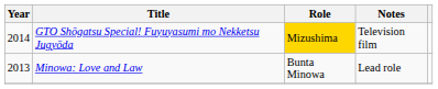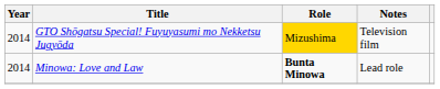 <table class="wikitable">
 <tr>
 <th>Year</th>
 <th>Title</th>
 <th>Role</th>
 <th>Notes</th>
 <th></th>
 </tr>
 <tr>
 <td>2014</td>
 <td><em><a href='#'>GTO Shōgatsu Special! Fuyuyasumi mo Nekketsu Jugyōda</a></em></td>
 <td style="background: gold;">Mizushima</td>
 <td>Television film</td>
 <td></td>
 </tr>
 <tr>
-<td>2013</td>
+<td>2014</td>
 <td><em><a href='#'>Minowa: Love and Law</a></em></td>
-<td>Bunta Minowa</td>
+<td><strong>Bunta Minowa</strong></td>
 <td>Lead role</td>
 <td></td>
 </tr>
 <tr>
 </tr>
 </table>
